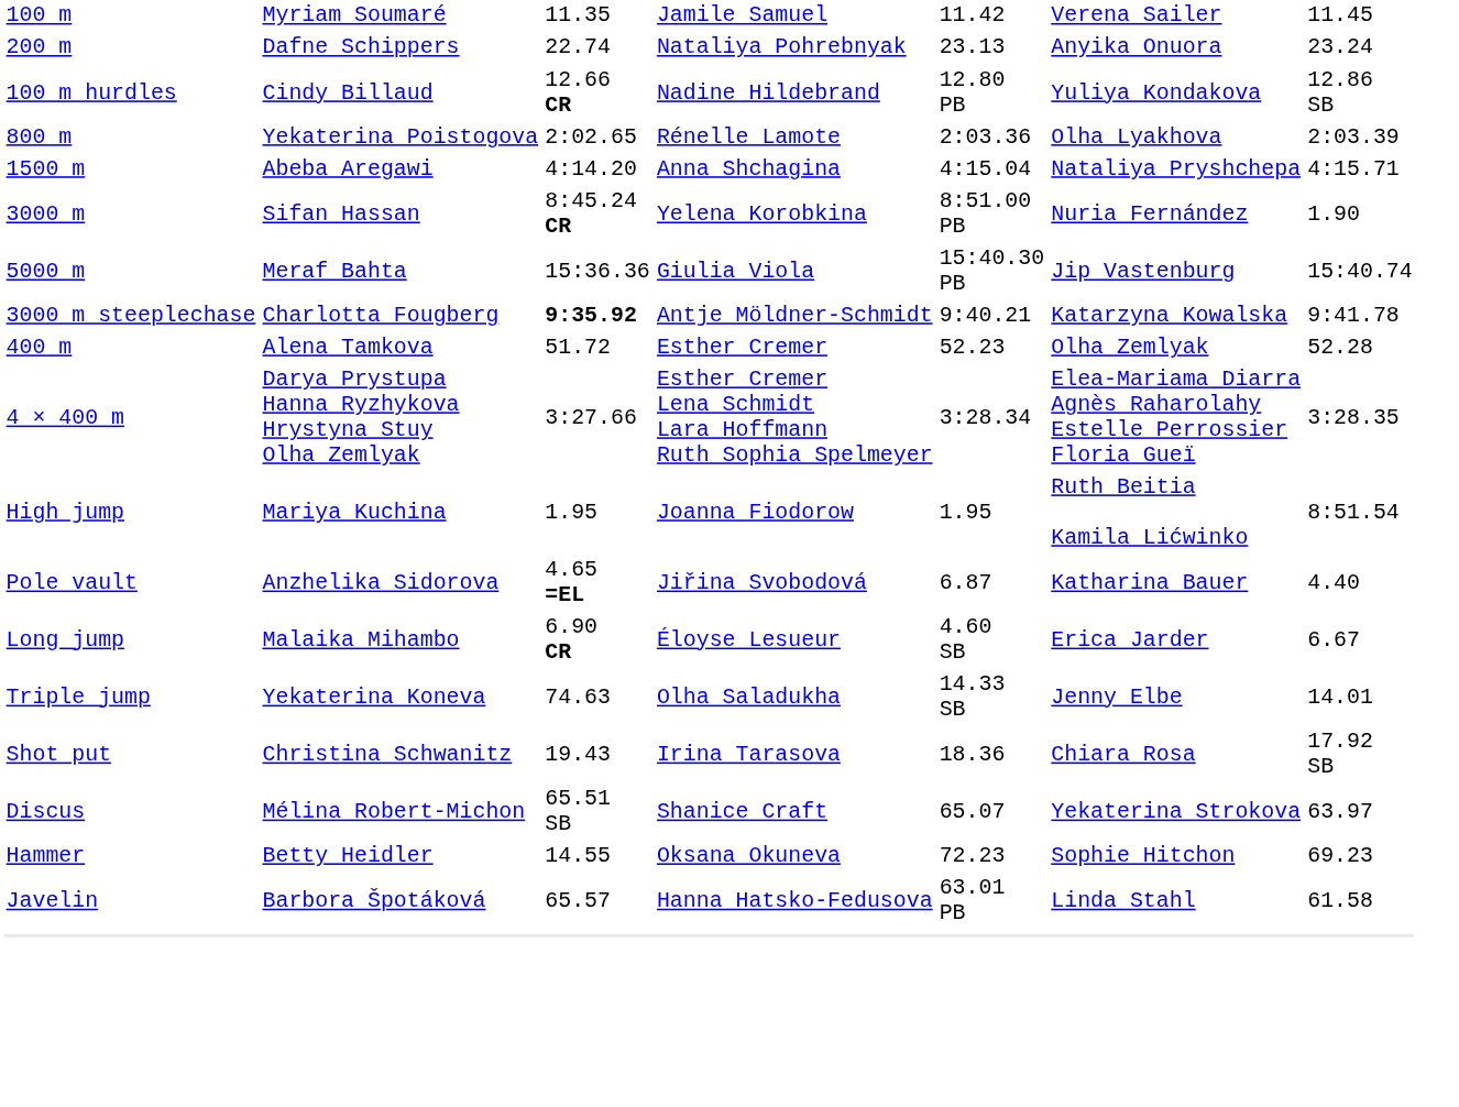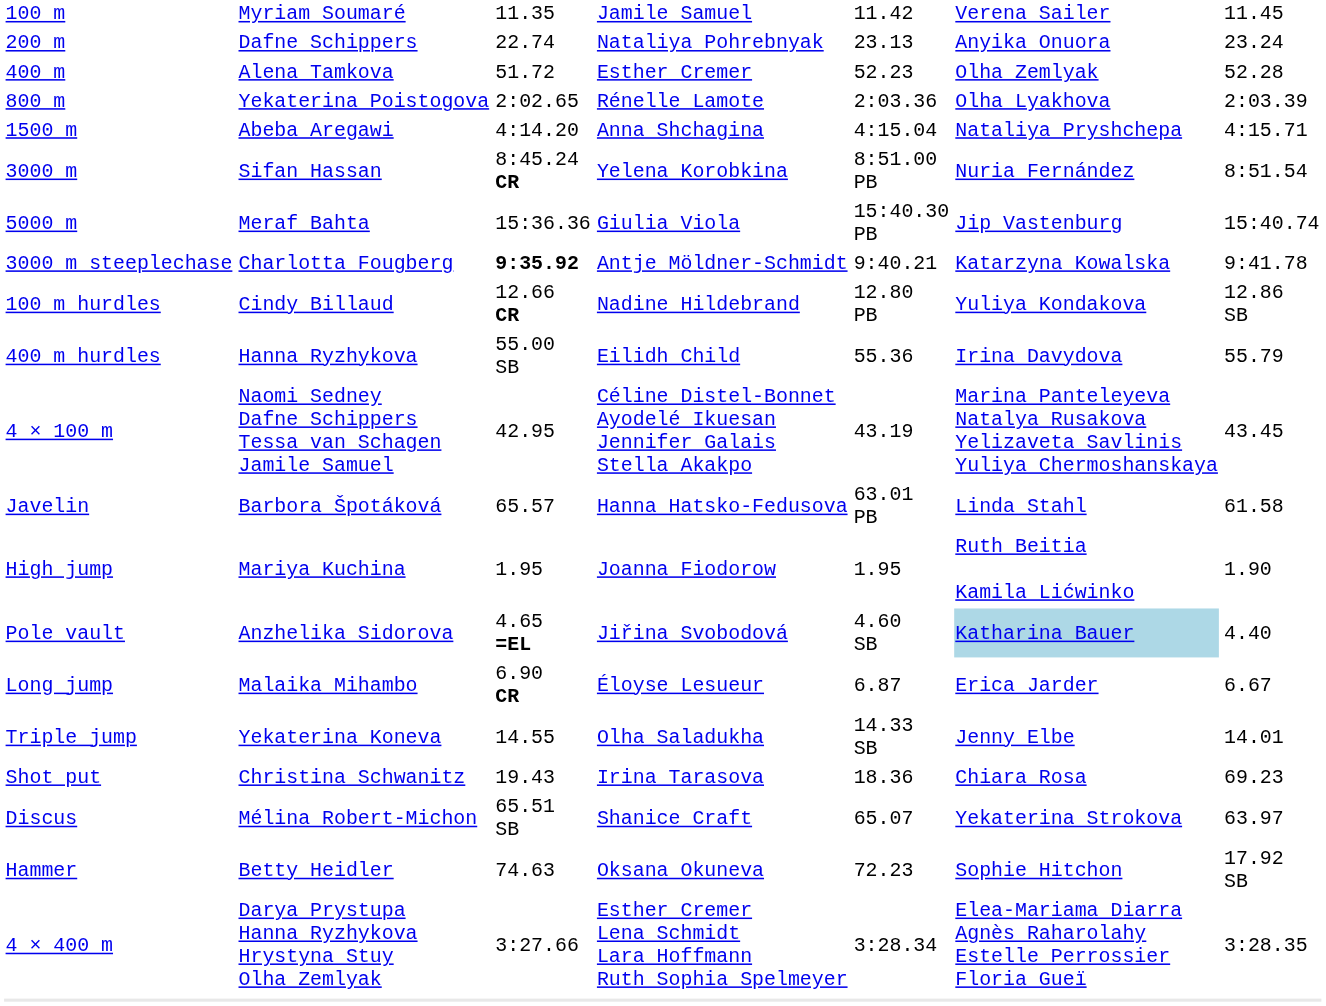 <table>
 <tr>
 <td><a href='#'>100 m</a></td>
 <td><a href='#'>Myriam Soumaré</a><br></td>
 <td>11.35</td>
 <td><a href='#'>Jamile Samuel</a><br></td>
 <td>11.42</td>
 <td><a href='#'>Verena Sailer</a><br></td>
 <td>11.45</td>
 </tr>
 <tr>
 <td><a href='#'>200 m</a></td>
 <td><a href='#'>Dafne Schippers</a><br></td>
 <td>22.74</td>
 <td><a href='#'>Nataliya Pohrebnyak</a><br></td>
 <td>23.13</td>
 <td><a href='#'>Anyika Onuora</a><br></td>
 <td>23.24</td>
 </tr>
 <tr>
-<td><a href='#'>100 m hurdles</a></td>
-<td><a href='#'>Cindy Billaud</a><br></td>
-<td>12.66<br><strong>CR</strong></td>
-<td><a href='#'>Nadine Hildebrand</a><br></td>
-<td>12.80<br>PB</td>
-<td><a href='#'>Yuliya Kondakova</a><br></td>
-<td>12.86<br>SB</td>
+<td><a href='#'>400 m</a></td>
+<td><a href='#'>Alena Tamkova</a><br></td>
+<td>51.72</td>
+<td><a href='#'>Esther Cremer</a><br></td>
+<td>52.23</td>
+<td><a href='#'>Olha Zemlyak</a><br></td>
+<td>52.28</td>
 </tr>
 <tr>
 <td><a href='#'>800 m</a></td>
 <td><a href='#'>Yekaterina Poistogova</a><br></td>
 <td>2:02.65</td>
 <td><a href='#'>Rénelle Lamote</a><br></td>
 <td>2:03.36</td>
 <td><a href='#'>Olha Lyakhova</a><br></td>
 <td>2:03.39</td>
 </tr>
 <tr>
 <td><a href='#'>1500 m</a></td>
 <td><a href='#'>Abeba Aregawi</a><br></td>
 <td>4:14.20</td>
 <td><a href='#'>Anna Shchagina</a><br></td>
 <td>4:15.04</td>
 <td><a href='#'>Nataliya Pryshchepa</a><br></td>
 <td>4:15.71</td>
 </tr>
 <tr>
 <td><a href='#'>3000 m</a></td>
 <td><a href='#'>Sifan Hassan</a><br></td>
 <td>8:45.24<br><strong>CR</strong></td>
 <td><a href='#'>Yelena Korobkina</a><br></td>
 <td>8:51.00<br>PB</td>
 <td><a href='#'>Nuria Fernández</a><br></td>
-<td>1.90</td>
+<td>8:51.54</td>
 </tr>
 <tr>
 <td><a href='#'>5000 m</a></td>
 <td><a href='#'>Meraf Bahta</a><br></td>
 <td>15:36.36</td>
 <td><a href='#'>Giulia Viola</a><br></td>
 <td>15:40.30<br>PB</td>
 <td><a href='#'>Jip Vastenburg</a><br></td>
 <td>15:40.74</td>
 </tr>
 <tr>
 <td><a href='#'>3000 m steeplechase</a></td>
 <td><a href='#'>Charlotta Fougberg</a><br></td>
 <td><strong>9:35.92</strong></td>
 <td><a href='#'>Antje Möldner-Schmidt</a><br></td>
 <td>9:40.21</td>
 <td><a href='#'>Katarzyna Kowalska</a><br></td>
 <td>9:41.78</td>
 </tr>
 <tr>
-<td><a href='#'>400 m</a></td>
-<td><a href='#'>Alena Tamkova</a><br></td>
-<td>51.72</td>
-<td><a href='#'>Esther Cremer</a><br></td>
-<td>52.23</td>
-<td><a href='#'>Olha Zemlyak</a><br></td>
-<td>52.28</td>
+<td><a href='#'>100 m hurdles</a></td>
+<td><a href='#'>Cindy Billaud</a><br></td>
+<td>12.66<br><strong>CR</strong></td>
+<td><a href='#'>Nadine Hildebrand</a><br></td>
+<td>12.80<br>PB</td>
+<td><a href='#'>Yuliya Kondakova</a><br></td>
+<td>12.86<br>SB</td>
 </tr>
 <tr>
-<td><a href='#'>4 × 400 m</a></td>
-<td><a href='#'>Darya Prystupa</a><br><a href='#'>Hanna Ryzhykova</a><br><a href='#'>Hrystyna Stuy</a><br><a href='#'>Olha Zemlyak</a><br></td>
-<td>3:27.66</td>
-<td><a href='#'>Esther Cremer</a><br><a href='#'>Lena Schmidt</a><br><a href='#'>Lara Hoffmann</a><br><a href='#'>Ruth Sophia Spelmeyer</a><br></td>
-<td>3:28.34</td>
-<td><a href='#'>Elea-Mariama Diarra</a><br><a href='#'>Agnès Raharolahy</a><br><a href='#'>Estelle Perrossier</a><br><a href='#'>Floria Gueï</a><br></td>
-<td>3:28.35</td>
+<td><a href='#'>400 m hurdles</a></td>
+<td><a href='#'>Hanna Ryzhykova</a><br></td>
+<td>55.00<br>SB</td>
+<td><a href='#'>Eilidh Child</a><br></td>
+<td>55.36</td>
+<td><a href='#'>Irina Davydova</a><br></td>
+<td>55.79</td>
+</tr>
+<tr>
+<td><a href='#'>4 × 100 m</a></td>
+<td><a href='#'>Naomi Sedney</a><br><a href='#'>Dafne Schippers</a><br><a href='#'>Tessa van Schagen</a><br><a href='#'>Jamile Samuel</a><br></td>
+<td>42.95</td>
+<td><a href='#'>Céline Distel-Bonnet</a><br><a href='#'>Ayodelé Ikuesan</a><br><a href='#'>Jennifer Galais</a><br><a href='#'>Stella Akakpo</a><br></td>
+<td>43.19</td>
+<td><a href='#'>Marina Panteleyeva</a><br><a href='#'>Natalya Rusakova</a><br><a href='#'>Yelizaveta Savlinis</a><br><a href='#'>Yuliya Chermoshanskaya</a><br></td>
+<td>43.45</td>
+</tr>
+<tr>
+<td><a href='#'>Javelin</a></td>
+<td><a href='#'>Barbora Špotáková</a><br></td>
+<td>65.57</td>
+<td><a href='#'>Hanna Hatsko-Fedusova</a><br></td>
+<td>63.01<br>PB</td>
+<td><a href='#'>Linda Stahl</a><br></td>
+<td>61.58</td>
 </tr>
 <tr>
 <td><a href='#'>High jump</a></td>
 <td><a href='#'>Mariya Kuchina</a><br></td>
 <td>1.95</td>
 <td><a href='#'>Joanna Fiodorow</a><br></td>
 <td>1.95</td>
 <td><a href='#'>Ruth Beitia</a><br><br><a href='#'>Kamila Lićwinko</a><br></td>
-<td>8:51.54</td>
+<td>1.90</td>
 </tr>
 <tr>
 <td><a href='#'>Pole vault</a></td>
 <td><a href='#'>Anzhelika Sidorova</a><br></td>
 <td>4.65<br><strong>=EL</strong></td>
 <td><a href='#'>Jiřina Svobodová</a><br></td>
-<td>6.87</td>
-<td><a href='#'>Katharina Bauer</a><br></td>
+<td>4.60<br>SB</td>
+<td style="background: lightblue;"><a href='#'>Katharina Bauer</a><br></td>
 <td>4.40</td>
 </tr>
 <tr>
 <td><a href='#'>Long jump</a></td>
 <td><a href='#'>Malaika Mihambo</a><br></td>
 <td>6.90<br><strong>CR</strong></td>
 <td><a href='#'>Éloyse Lesueur</a><br></td>
-<td>4.60<br>SB</td>
+<td>6.87</td>
 <td><a href='#'>Erica Jarder</a><br></td>
 <td>6.67</td>
 </tr>
 <tr>
 <td><a href='#'>Triple jump</a></td>
 <td><a href='#'>Yekaterina Koneva</a><br></td>
-<td>74.63</td>
+<td>14.55</td>
 <td><a href='#'>Olha Saladukha</a><br></td>
 <td>14.33<br>SB</td>
 <td><a href='#'>Jenny Elbe</a><br></td>
 <td>14.01</td>
 </tr>
 <tr>
 <td><a href='#'>Shot put</a></td>
 <td><a href='#'>Christina Schwanitz</a><br></td>
 <td>19.43</td>
 <td><a href='#'>Irina Tarasova</a><br></td>
 <td>18.36</td>
 <td><a href='#'>Chiara Rosa</a><br></td>
-<td>17.92<br>SB</td>
+<td>69.23</td>
 </tr>
 <tr>
 <td><a href='#'>Discus</a></td>
 <td><a href='#'>Mélina Robert-Michon</a><br></td>
 <td>65.51<br>SB</td>
 <td><a href='#'>Shanice Craft</a><br></td>
 <td>65.07</td>
 <td><a href='#'>Yekaterina Strokova</a><br></td>
 <td>63.97</td>
 </tr>
 <tr>
 <td><a href='#'>Hammer</a></td>
 <td><a href='#'>Betty Heidler</a><br></td>
-<td>14.55</td>
+<td>74.63</td>
 <td><a href='#'>Oksana Okuneva</a><br></td>
 <td>72.23</td>
 <td><a href='#'>Sophie Hitchon</a><br></td>
-<td>69.23</td>
+<td>17.92<br>SB</td>
 </tr>
 <tr>
-<td><a href='#'>Javelin</a></td>
-<td><a href='#'>Barbora Špotáková</a><br></td>
-<td>65.57</td>
-<td><a href='#'>Hanna Hatsko-Fedusova</a><br></td>
-<td>63.01<br>PB</td>
-<td><a href='#'>Linda Stahl</a><br></td>
-<td>61.58</td>
+<td><a href='#'>4 × 400 m</a></td>
+<td><a href='#'>Darya Prystupa</a><br><a href='#'>Hanna Ryzhykova</a><br><a href='#'>Hrystyna Stuy</a><br><a href='#'>Olha Zemlyak</a><br></td>
+<td>3:27.66</td>
+<td><a href='#'>Esther Cremer</a><br><a href='#'>Lena Schmidt</a><br><a href='#'>Lara Hoffmann</a><br><a href='#'>Ruth Sophia Spelmeyer</a><br></td>
+<td>3:28.34</td>
+<td><a href='#'>Elea-Mariama Diarra</a><br><a href='#'>Agnès Raharolahy</a><br><a href='#'>Estelle Perrossier</a><br><a href='#'>Floria Gueï</a><br></td>
+<td>3:28.35</td>
 </tr>
 <tr>
 </tr>
 <tr bgcolor= e8e8e8>
 <td colspan=7></td>
 </tr>
 </table>
